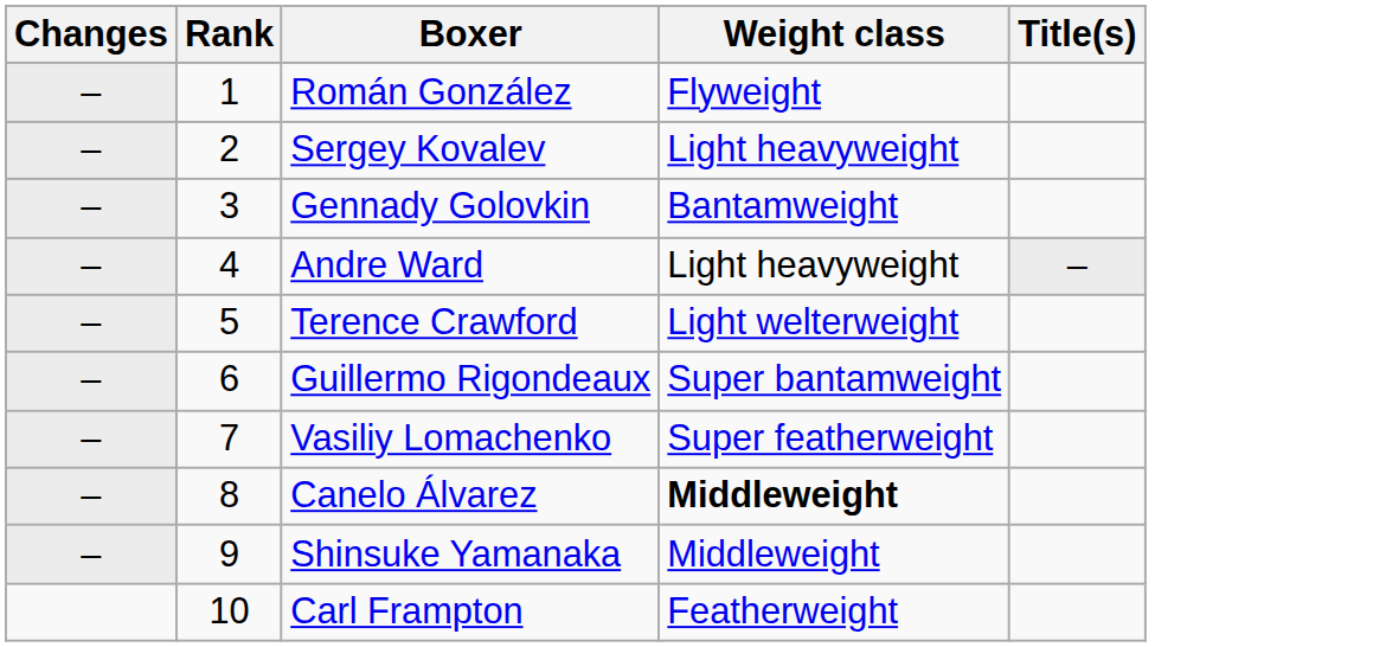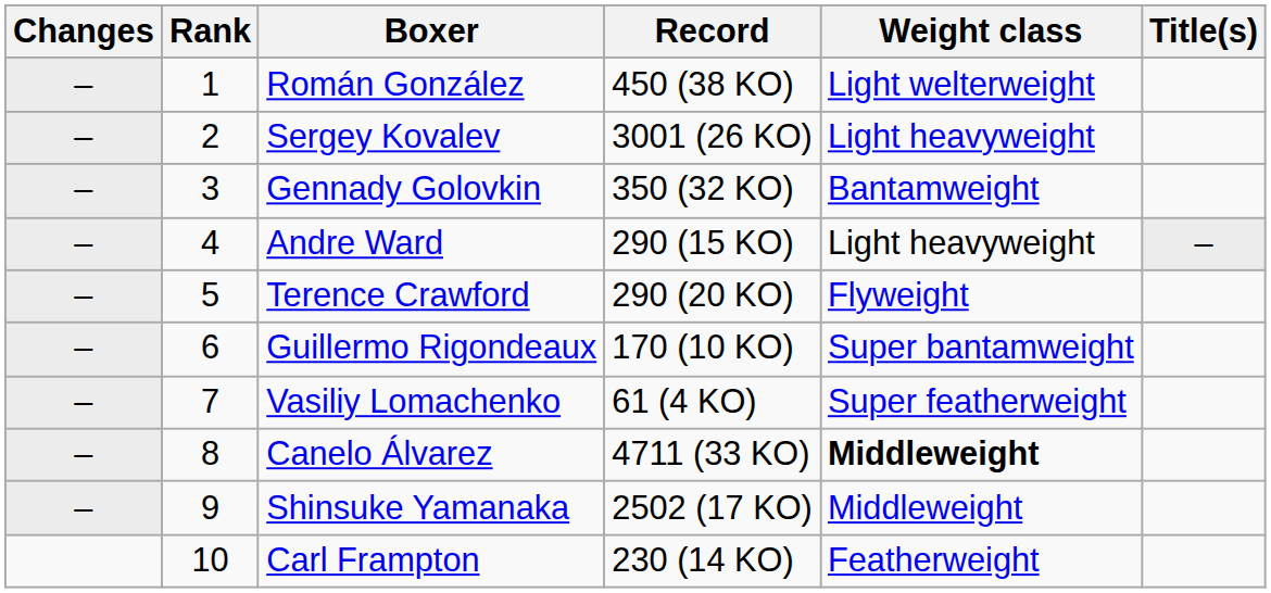 <table class="wikitable ">
 <tr>
 <th>Changes</th>
 <th>Rank</th>
 <th>Boxer</th>
+<th>Record</th>
 <th>Weight class</th>
 <th>Title(s)</th>
 </tr>
 <tr>
 <td align=center bgcolor=#ECECEC>–</td>
 <td align=center>1</td>
 <td><a href='#'>Román González</a></td>
-<td><a href='#'>Flyweight</a></td>
+<td>450 (38 KO)</td>
+<td><a href='#'>Light welterweight</a></td>
 <td></td>
 </tr>
 <tr>
 <td align=center bgcolor=#ECECEC>–</td>
 <td align=center>2</td>
 <td><a href='#'>Sergey Kovalev</a></td>
+<td>3001 (26 KO)</td>
 <td><a href='#'>Light heavyweight</a></td>
 <td></td>
 </tr>
 <tr>
 <td align=center bgcolor=#ECECEC>–</td>
 <td align=center>3</td>
 <td><a href='#'>Gennady Golovkin</a></td>
+<td>350 (32 KO)</td>
 <td><a href='#'>Bantamweight</a></td>
 <td></td>
 </tr>
 <tr>
 <td align=center bgcolor=#ECECEC>–</td>
 <td align=center>4</td>
 <td><a href='#'>Andre Ward</a></td>
+<td>290 (15 KO)</td>
 <td>Light heavyweight</td>
 <td align=center bgcolor=#ECECEC data-sort-value="Z">–</td>
 </tr>
 <tr>
 <td align=center bgcolor=#ECECEC>–</td>
 <td align=center>5</td>
 <td><a href='#'>Terence Crawford</a></td>
-<td><a href='#'>Light welterweight</a></td>
+<td>290 (20 KO)</td>
+<td><a href='#'>Flyweight</a></td>
 <td></td>
 </tr>
 <tr>
 <td align=center bgcolor=#ECECEC>–</td>
 <td align=center>6</td>
 <td><a href='#'>Guillermo Rigondeaux</a></td>
+<td>170 (10 KO)</td>
 <td><a href='#'>Super bantamweight</a></td>
 <td></td>
 </tr>
 <tr>
 <td align=center bgcolor=#ECECEC>–</td>
 <td align=center>7</td>
 <td><a href='#'>Vasiliy Lomachenko</a></td>
+<td>61 (4 KO)</td>
 <td><a href='#'>Super featherweight</a></td>
 <td></td>
 </tr>
 <tr>
 <td align=center bgcolor=#ECECEC>–</td>
 <td align=center>8</td>
 <td><a href='#'>Canelo Álvarez</a></td>
+<td>4711 (33 KO)</td>
 <td><strong>Middleweight</strong></td>
 <td></td>
 </tr>
 <tr>
 <td align=center bgcolor=#ECECEC>–</td>
 <td align=center>9</td>
 <td><a href='#'>Shinsuke Yamanaka</a></td>
+<td>2502 (17 KO)</td>
 <td><a href='#'>Middleweight</a></td>
 <td></td>
 </tr>
 <tr>
 <td align=center></td>
 <td align=center>10</td>
 <td><a href='#'>Carl Frampton</a></td>
+<td>230 (14 KO)</td>
 <td><a href='#'>Featherweight</a></td>
 <td></td>
 </tr>
 </table>
